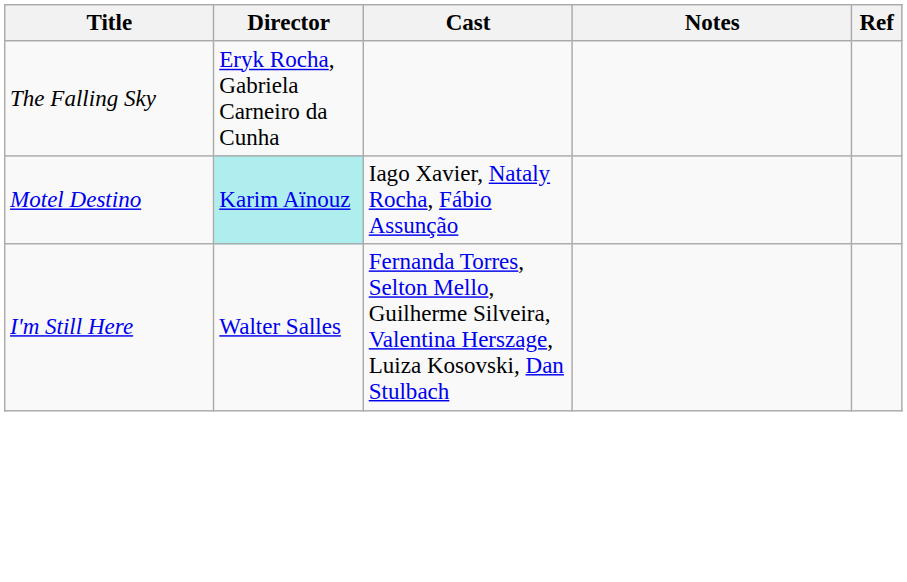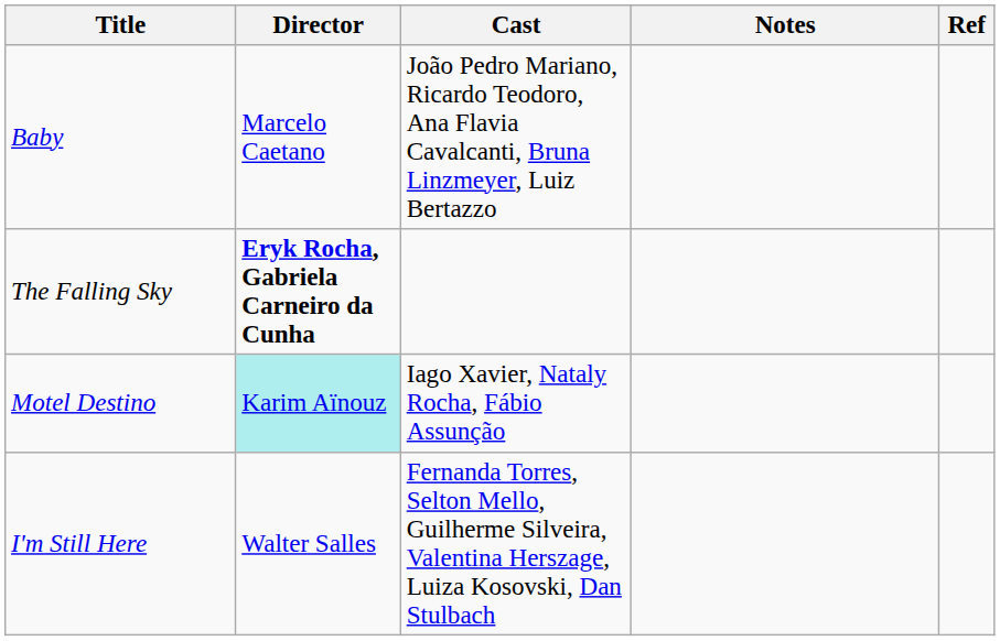 <table class="wikitable sortable" width= "100%">
 <tr>
 <th width=21%>Title</th>
 <th width=15%>Director</th>
 <th width=21%>Cast</th>
 <th width=28%>Notes</th>
 <th width=5%>Ref</th>
 </tr>
 <tr>
+<td><em><a href='#'>Baby</a></em></td>
+<td><a href='#'>Marcelo Caetano</a></td>
+<td>João Pedro Mariano, Ricardo Teodoro, Ana Flavia Cavalcanti, <a href='#'>Bruna Linzmeyer</a>, Luiz Bertazzo</td>
+<td></td>
+<td></td>
+</tr>
+<tr>
 <td><em>The Falling Sky</em></td>
-<td><a href='#'>Eryk Rocha</a>, Gabriela Carneiro da Cunha</td>
+<td><strong><a href='#'>Eryk Rocha</a>, Gabriela Carneiro da Cunha</strong></td>
 <td></td>
 <td></td>
 <td></td>
 </tr>
 <tr>
 <td><em><a href='#'>Motel Destino</a></em></td>
 <td style="background: paleturquoise;"><a href='#'>Karim Aïnouz</a></td>
 <td>Iago Xavier, <a href='#'>Nataly Rocha</a>, <a href='#'>Fábio Assunção</a></td>
 <td></td>
 <td></td>
 </tr>
 <tr>
 <td><a href='#'><em>I'm Still Here</em></a></td>
 <td><a href='#'>Walter Salles</a></td>
 <td><a href='#'>Fernanda Torres</a>, <a href='#'>Selton Mello</a>, Guilherme Silveira, <a href='#'>Valentina Herszage</a>, Luiza Kosovski, <a href='#'>Dan Stulbach</a></td>
 <td></td>
 <td></td>
 </tr>
 </table>
